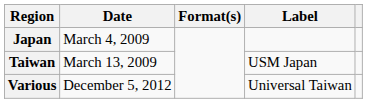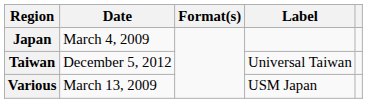 <table class="wikitable plainrowheaders">
 <tr>
 <th scope="col">Region</th>
 <th scope="col">Date</th>
 <th scope="col">Format(s)</th>
 <th scope="col">Label</th>
 <th scope="col"></th>
 </tr>
 <tr>
 <th scope="row">Japan</th>
 <td>March 4, 2009</td>
 <td rowspan="3"></td>
 <td></td>
 <td align="center"></td>
 </tr>
 <tr>
 <th scope="row">Taiwan</th>
+<td>December 5, 2012</td>
+<td>Universal Taiwan</td>
+<td align="center"></td>
+</tr>
+<tr>
+<th scope="row">Various</th>
 <td>March 13, 2009</td>
 <td>USM Japan</td>
 <td align="center"></td>
 </tr>
-<tr>
-<th scope="row">Various</th>
-<td>December 5, 2012</td>
-<td>Universal Taiwan</td>
-<td align="center"></td>
-</tr>
 </table>
